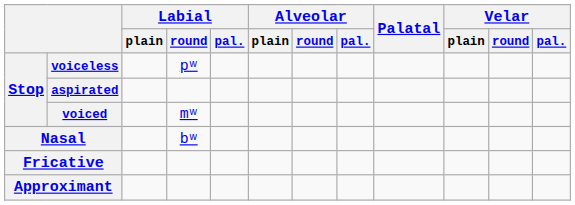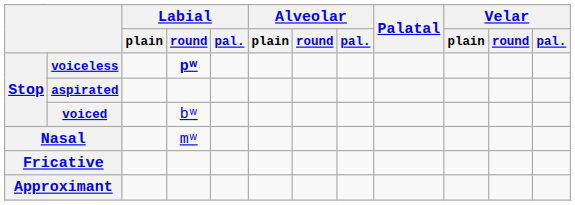 <table class="wikitable" style="text-align: center;">
 <tr>
 <th colspan="2" rowspan="2"></th>
 <th colspan="3"><a href='#'>Labial</a></th>
 <th colspan="3"><a href='#'>Alveolar</a></th>
 <th rowspan="2"><a href='#'>Palatal</a></th>
 <th colspan="3"><a href='#'>Velar</a></th>
 </tr>
 <tr>
 <th><small>plain</small></th>
 <th><small><a href='#'>round</a></small></th>
 <th><small><a href='#'>pal.</a></small></th>
 <th><small>plain</small></th>
 <th><small><a href='#'>round</a></small></th>
 <th><small><a href='#'>pal.</a></small></th>
 <th><small>plain</small></th>
 <th><small><a href='#'>round</a></small></th>
 <th><small><a href='#'>pal.</a></small></th>
 </tr>
 <tr>
 <th rowspan="3"><a href='#'>Stop</a></th>
 <th><a href='#'><small>voiceless</small></a></th>
 <td></td>
-<td><a href='#'>pʷ</a></td>
+<td><strong><a href='#'>pʷ</a></strong></td>
 <td></td>
 <td></td>
 <td></td>
 <td></td>
 <td></td>
 <td></td>
 <td></td>
 <td></td>
 </tr>
 <tr>
 <th><a href='#'><small>aspirated</small></a></th>
 <td></td>
 <td></td>
 <td></td>
 <td></td>
 <td></td>
 <td></td>
 <td></td>
 <td></td>
 <td></td>
 <td></td>
 </tr>
 <tr>
 <th><a href='#'><small>voiced</small></a></th>
 <td></td>
-<td><a href='#'>mʷ</a></td>
+<td><a href='#'>bʷ</a></td>
 <td></td>
 <td></td>
 <td></td>
 <td></td>
 <td></td>
 <td></td>
 <td></td>
 <td></td>
 </tr>
 <tr>
 <th colspan="2"><a href='#'>Nasal</a></th>
 <td></td>
-<td><a href='#'>bʷ</a></td>
+<td><a href='#'>mʷ</a></td>
 <td></td>
 <td></td>
 <td></td>
 <td></td>
 <td></td>
 <td></td>
 <td></td>
 <td></td>
 </tr>
 <tr>
 <th colspan="2"><a href='#'>Fricative</a></th>
 <td></td>
 <td></td>
 <td></td>
 <td></td>
 <td></td>
 <td></td>
 <td></td>
 <td></td>
 <td></td>
 <td></td>
 </tr>
 <tr>
 <th colspan="2"><a href='#'>Approximant</a></th>
 <td></td>
 <td></td>
 <td></td>
 <td></td>
 <td></td>
 <td></td>
 <td></td>
 <td></td>
 <td></td>
 <td></td>
 </tr>
 </table>
